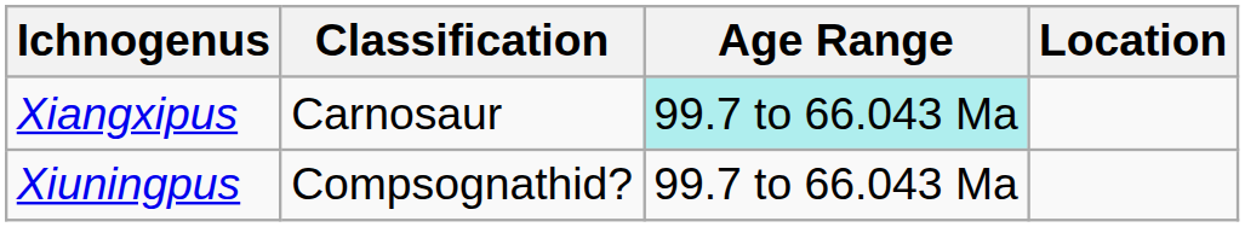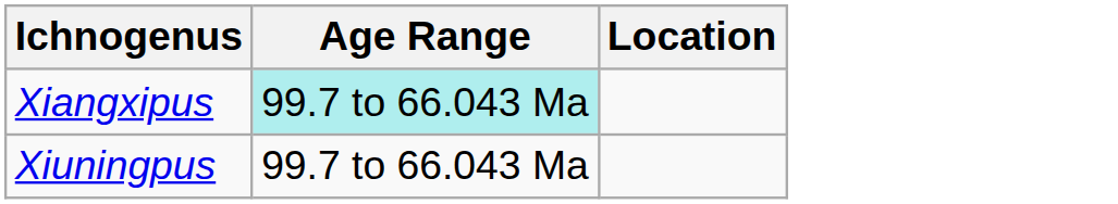 <table class="wikitable">
 <tr>
 <th>Ichnogenus</th>
-<th>Classification</th>
 <th>Age Range</th>
 <th>Location</th>
 </tr>
 <tr>
 <td><em><a href='#'>Xiangxipus</a></em></td>
-<td>Carnosaur</td>
 <td style="background: paleturquoise;">99.7 to 66.043 Ma</td>
 <td></td>
 </tr>
 <tr>
 <td><em><a href='#'>Xiuningpus</a></em></td>
-<td>Compsognathid?</td>
 <td>99.7 to 66.043 Ma</td>
 <td></td>
 </tr>
 </table>
